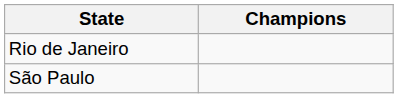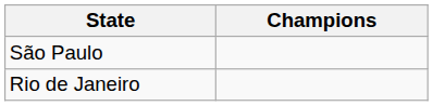 <table class="wikitable">
 <tr>
 <th width=160px>State</th>
 <th width=160px>Champions</th>
 </tr>
 <tr>
+<td> São Paulo</td>
+<td></td>
+</tr>
+<tr>
 <td> Rio de Janeiro</td>
 <td></td>
 </tr>
-<tr>
-<td> São Paulo</td>
-<td></td>
-</tr>
 </table>
